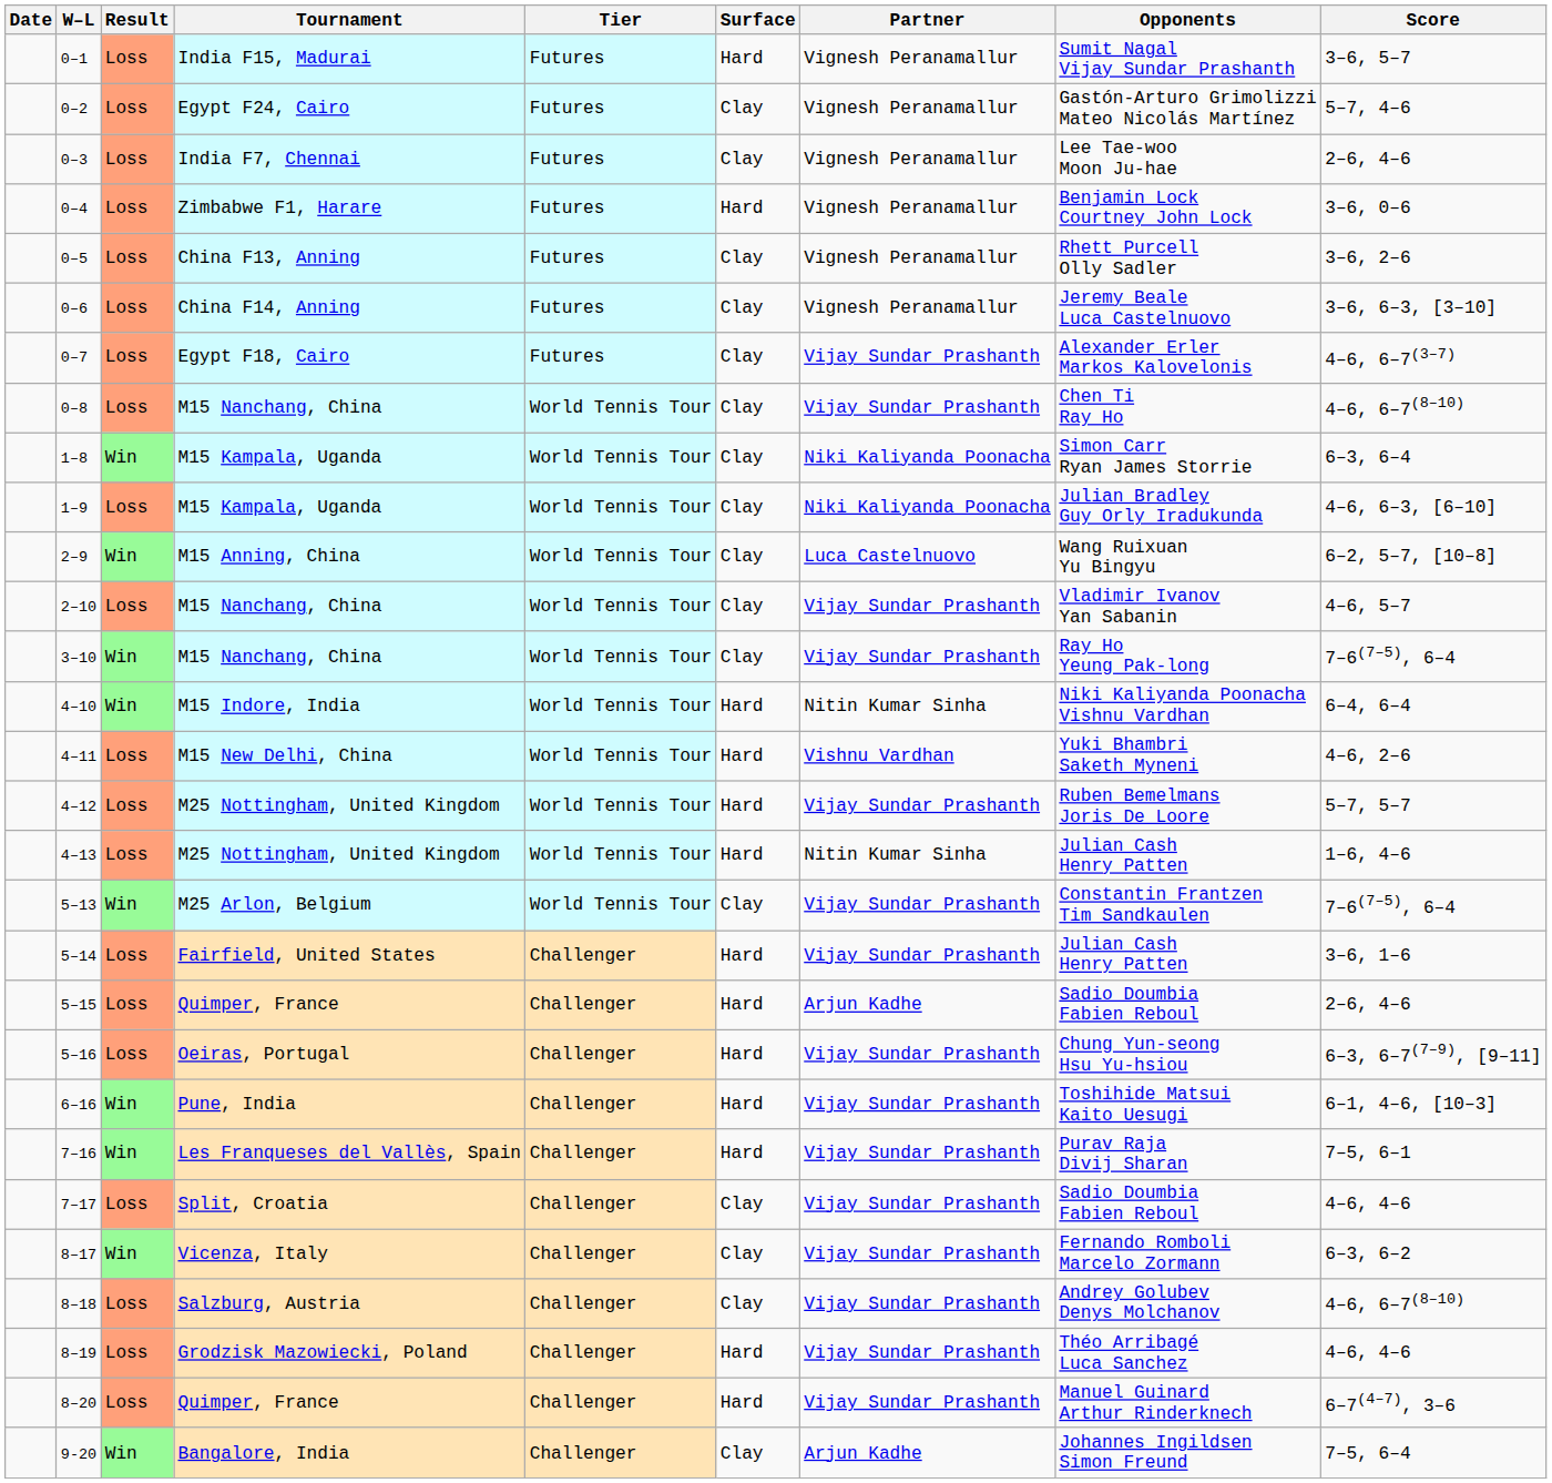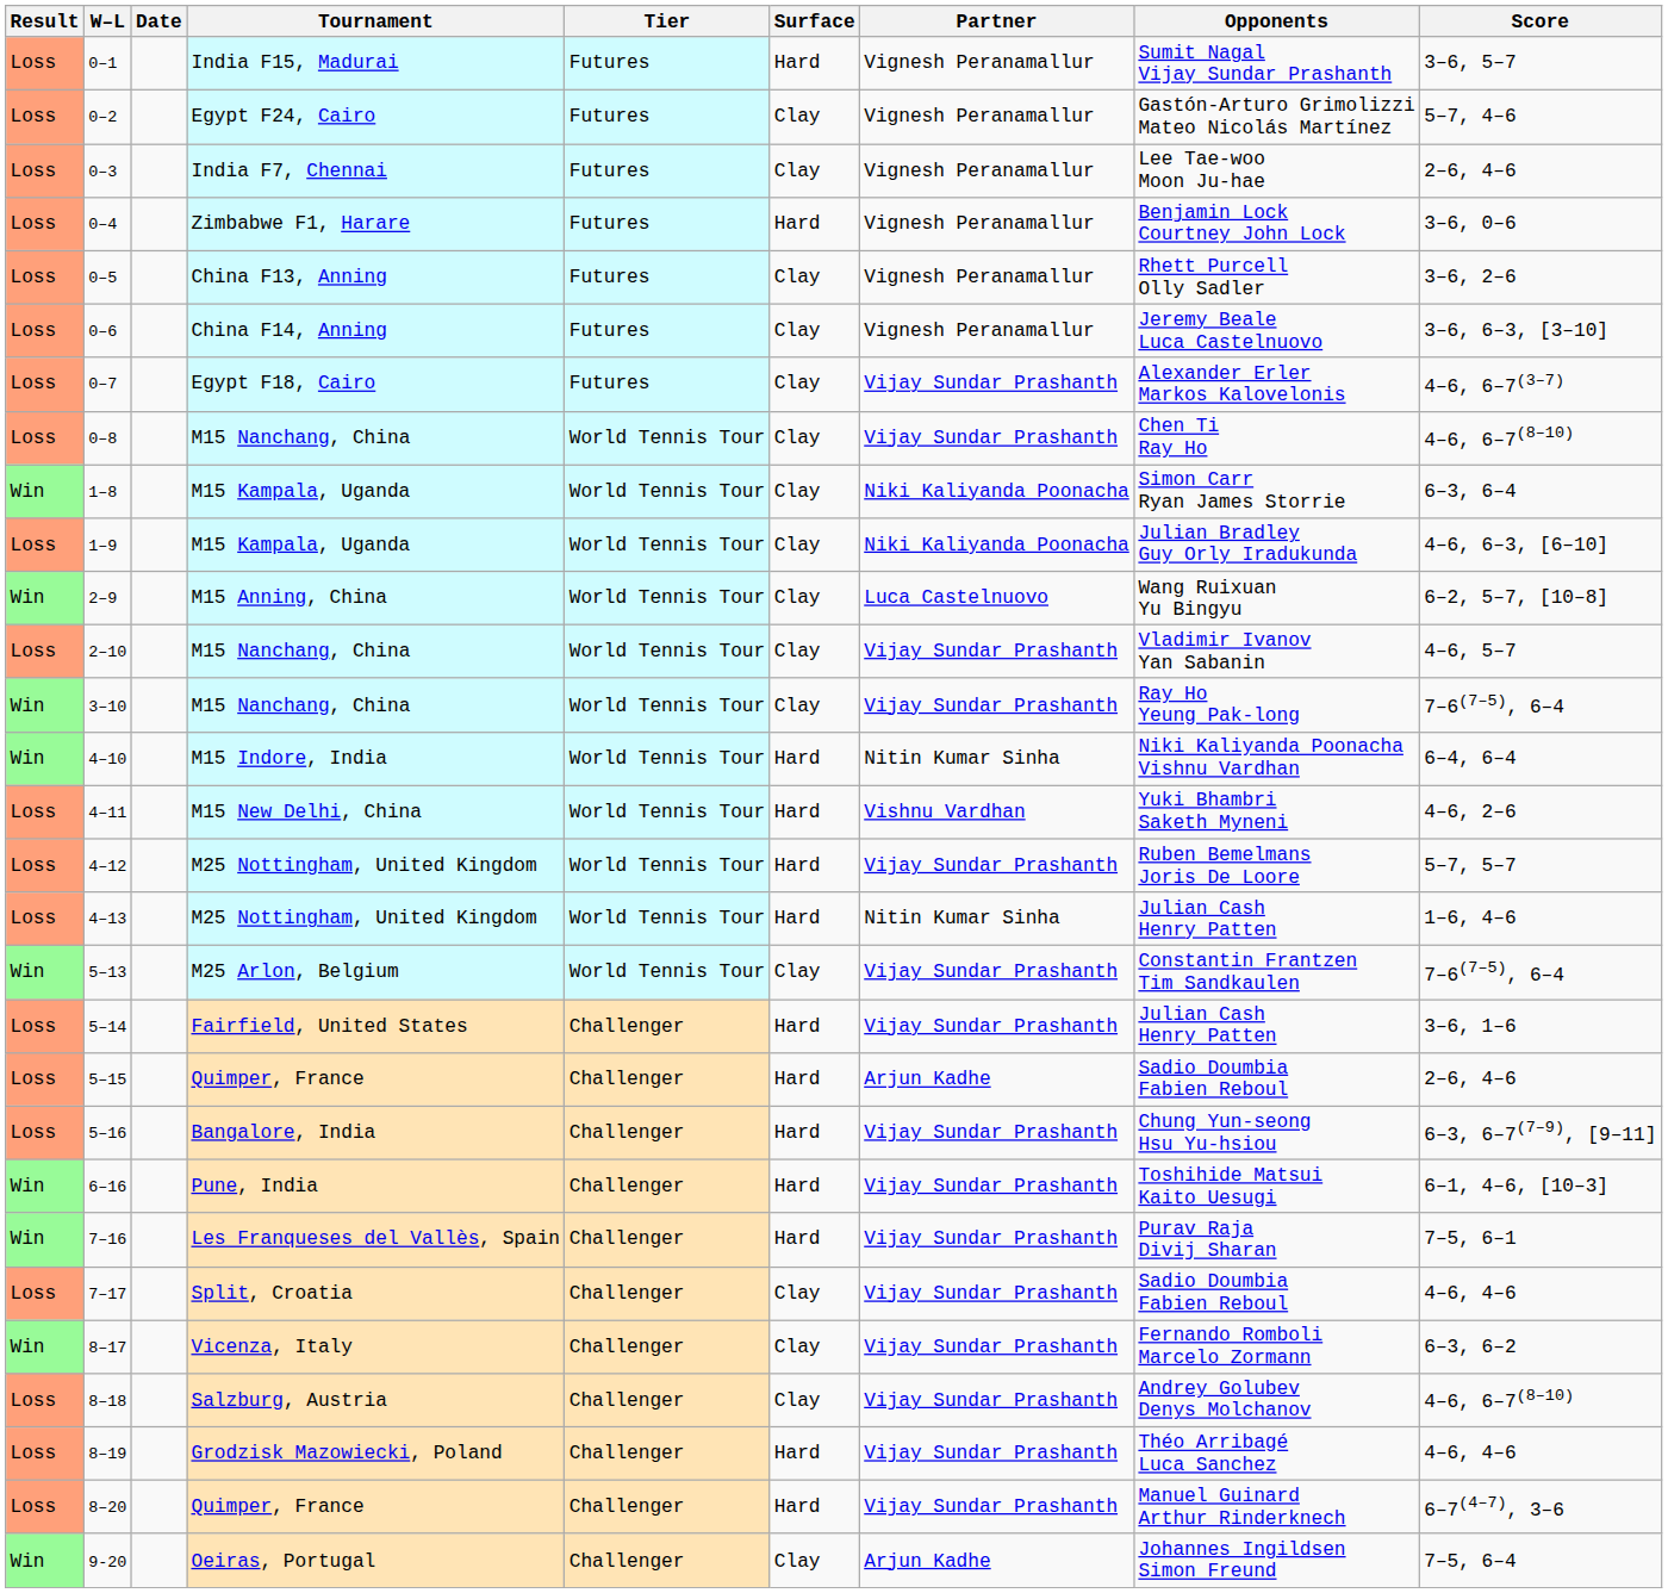 <table class="sortable wikitable">
 <tr>
+<th>Result</th>
+<th class="unsortable">W–L</th>
 <th>Date</th>
-<th class="unsortable">W–L</th>
-<th>Result</th>
 <th>Tournament</th>
 <th>Tier</th>
 <th>Surface</th>
 <th>Partner</th>
 <th>Opponents</th>
 <th class="unsortable">Score</th>
 </tr>
 <tr>
+<td bgcolor=FFA07A>Loss</td>
+<td><small>0–1</small></td>
 <td></td>
-<td><small>0–1</small></td>
-<td bgcolor=FFA07A>Loss</td>
 <td style="background:#cffcff;">India F15, <a href='#'>Madurai</a></td>
 <td style="background:#cffcff;">Futures</td>
 <td>Hard</td>
 <td> Vignesh Peranamallur</td>
 <td> <a href='#'>Sumit Nagal</a><br> <a href='#'>Vijay Sundar Prashanth</a></td>
 <td>3–6, 5–7</td>
 </tr>
 <tr>
+<td bgcolor=FFA07A>Loss</td>
+<td><small>0–2</small></td>
 <td></td>
-<td><small>0–2</small></td>
-<td bgcolor=FFA07A>Loss</td>
 <td style="background:#cffcff;">Egypt F24, <a href='#'>Cairo</a></td>
 <td style="background:#cffcff;">Futures</td>
 <td>Clay</td>
 <td> Vignesh Peranamallur</td>
 <td> Gastón-Arturo Grimolizzi<br> Mateo Nicolás Martínez</td>
 <td>5–7, 4–6</td>
 </tr>
 <tr>
+<td bgcolor=FFA07A>Loss</td>
+<td><small>0–3</small></td>
 <td></td>
-<td><small>0–3</small></td>
-<td bgcolor=FFA07A>Loss</td>
 <td style="background:#cffcff;">India F7, <a href='#'>Chennai</a></td>
 <td style="background:#cffcff;">Futures</td>
 <td>Clay</td>
 <td> Vignesh Peranamallur</td>
 <td> Lee Tae-woo<br> Moon Ju-hae</td>
 <td>2–6, 4–6</td>
 </tr>
 <tr>
+<td bgcolor=FFA07A>Loss</td>
+<td><small>0–4</small></td>
 <td></td>
-<td><small>0–4</small></td>
-<td bgcolor=FFA07A>Loss</td>
 <td style="background:#cffcff;">Zimbabwe F1, <a href='#'>Harare</a></td>
 <td style="background:#cffcff;">Futures</td>
 <td>Hard</td>
 <td> Vignesh Peranamallur</td>
 <td> <a href='#'>Benjamin Lock</a><br> <a href='#'>Courtney John Lock</a></td>
 <td>3–6, 0–6</td>
 </tr>
 <tr>
+<td bgcolor=FFA07A>Loss</td>
+<td><small>0–5</small></td>
 <td></td>
-<td><small>0–5</small></td>
-<td bgcolor=FFA07A>Loss</td>
 <td style="background:#cffcff;">China F13, <a href='#'>Anning</a></td>
 <td style="background:#cffcff;">Futures</td>
 <td>Clay</td>
 <td> Vignesh Peranamallur</td>
 <td> <a href='#'>Rhett Purcell</a><br> Olly Sadler</td>
 <td>3–6, 2–6</td>
 </tr>
 <tr>
+<td bgcolor=FFA07A>Loss</td>
+<td><small>0–6</small></td>
 <td></td>
-<td><small>0–6</small></td>
-<td bgcolor=FFA07A>Loss</td>
 <td style="background:#cffcff;">China F14, <a href='#'>Anning</a></td>
 <td style="background:#cffcff;">Futures</td>
 <td>Clay</td>
 <td> Vignesh Peranamallur</td>
 <td> <a href='#'>Jeremy Beale</a><br> <a href='#'>Luca Castelnuovo</a></td>
 <td>3–6, 6–3, [3–10]</td>
 </tr>
 <tr>
+<td bgcolor=FFA07A>Loss</td>
+<td><small>0–7</small></td>
 <td></td>
-<td><small>0–7</small></td>
-<td bgcolor=FFA07A>Loss</td>
 <td style="background:#cffcff;">Egypt F18, <a href='#'>Cairo</a></td>
 <td style="background:#cffcff;">Futures</td>
 <td>Clay</td>
 <td> <a href='#'>Vijay Sundar Prashanth</a></td>
 <td> <a href='#'>Alexander Erler</a><br> <a href='#'>Markos Kalovelonis</a></td>
 <td>4–6, 6–7<sup>(3–7)</sup></td>
 </tr>
 <tr>
+<td bgcolor=FFA07A>Loss</td>
+<td><small>0–8</small></td>
 <td></td>
-<td><small>0–8</small></td>
-<td bgcolor=FFA07A>Loss</td>
 <td style="background:#cffcff;">M15 <a href='#'>Nanchang</a>, China</td>
 <td style="background:#cffcff;">World Tennis Tour</td>
 <td>Clay</td>
 <td> <a href='#'>Vijay Sundar Prashanth</a></td>
 <td> <a href='#'>Chen Ti</a><br> <a href='#'>Ray Ho</a></td>
 <td>4–6, 6–7<sup>(8–10)</sup></td>
 </tr>
 <tr>
+<td bgcolor=98FB98>Win</td>
+<td><small>1–8</small></td>
 <td></td>
-<td><small>1–8</small></td>
-<td bgcolor=98FB98>Win</td>
 <td style="background:#cffcff;">M15 <a href='#'>Kampala</a>, Uganda</td>
 <td style="background:#cffcff;">World Tennis Tour</td>
 <td>Clay</td>
 <td> <a href='#'>Niki Kaliyanda Poonacha</a></td>
 <td> <a href='#'>Simon Carr</a><br> Ryan James Storrie</td>
 <td>6–3, 6–4</td>
 </tr>
 <tr>
+<td bgcolor=FFA07A>Loss</td>
+<td><small>1–9</small></td>
 <td></td>
-<td><small>1–9</small></td>
-<td bgcolor=FFA07A>Loss</td>
 <td style="background:#cffcff;">M15 <a href='#'>Kampala</a>, Uganda</td>
 <td style="background:#cffcff;">World Tennis Tour</td>
 <td>Clay</td>
 <td> <a href='#'>Niki Kaliyanda Poonacha</a></td>
 <td> <a href='#'>Julian Bradley</a><br> <a href='#'>Guy Orly Iradukunda</a></td>
 <td>4–6, 6–3, [6–10]</td>
 </tr>
 <tr>
+<td bgcolor=98FB98>Win</td>
+<td><small>2–9</small></td>
 <td></td>
-<td><small>2–9</small></td>
-<td bgcolor=98FB98>Win</td>
 <td style="background:#cffcff;">M15 <a href='#'>Anning</a>, China</td>
 <td style="background:#cffcff;">World Tennis Tour</td>
 <td>Clay</td>
 <td> <a href='#'>Luca Castelnuovo</a></td>
 <td> Wang Ruixuan<br> Yu Bingyu</td>
 <td>6–2, 5–7, [10–8]</td>
 </tr>
 <tr>
+<td bgcolor=FFA07A>Loss</td>
+<td><small>2–10</small></td>
 <td></td>
-<td><small>2–10</small></td>
-<td bgcolor=FFA07A>Loss</td>
 <td style="background:#cffcff;">M15 <a href='#'>Nanchang</a>, China</td>
 <td style="background:#cffcff;">World Tennis Tour</td>
 <td>Clay</td>
 <td> <a href='#'>Vijay Sundar Prashanth</a></td>
 <td> <a href='#'>Vladimir Ivanov</a><br> Yan Sabanin</td>
 <td>4–6, 5–7</td>
 </tr>
 <tr>
+<td bgcolor=98FB98>Win</td>
+<td><small>3–10</small></td>
 <td></td>
-<td><small>3–10</small></td>
-<td bgcolor=98FB98>Win</td>
 <td style="background:#cffcff;">M15 <a href='#'>Nanchang</a>, China</td>
 <td style="background:#cffcff;">World Tennis Tour</td>
 <td>Clay</td>
 <td> <a href='#'>Vijay Sundar Prashanth</a></td>
 <td> <a href='#'>Ray Ho</a><br> <a href='#'>Yeung Pak-long</a></td>
 <td>7–6<sup>(7–5)</sup>, 6–4</td>
 </tr>
 <tr>
+<td bgcolor=98FB98>Win</td>
+<td><small>4–10</small></td>
 <td></td>
-<td><small>4–10</small></td>
-<td bgcolor=98FB98>Win</td>
 <td style="background:#cffcff;">M15 <a href='#'>Indore</a>, India</td>
 <td style="background:#cffcff;">World Tennis Tour</td>
 <td>Hard</td>
 <td> Nitin Kumar Sinha</td>
 <td> <a href='#'>Niki Kaliyanda Poonacha</a><br> <a href='#'>Vishnu Vardhan</a></td>
 <td>6–4, 6–4</td>
 </tr>
 <tr>
+<td bgcolor=FFA07A>Loss</td>
+<td><small>4–11</small></td>
 <td></td>
-<td><small>4–11</small></td>
-<td bgcolor=FFA07A>Loss</td>
 <td style="background:#cffcff;">M15 <a href='#'>New Delhi</a>, China</td>
 <td style="background:#cffcff;">World Tennis Tour</td>
 <td>Hard</td>
 <td> <a href='#'>Vishnu Vardhan</a></td>
 <td> <a href='#'>Yuki Bhambri</a><br> <a href='#'>Saketh Myneni</a></td>
 <td>4–6, 2–6</td>
 </tr>
 <tr>
+<td bgcolor=FFA07A>Loss</td>
+<td><small>4–12</small></td>
 <td></td>
-<td><small>4–12</small></td>
-<td bgcolor=FFA07A>Loss</td>
 <td style="background:#cffcff;">M25 <a href='#'>Nottingham</a>, United Kingdom</td>
 <td style="background:#cffcff;">World Tennis Tour</td>
 <td>Hard</td>
 <td> <a href='#'>Vijay Sundar Prashanth</a></td>
 <td> <a href='#'>Ruben Bemelmans</a><br> <a href='#'>Joris De Loore</a></td>
 <td>5–7, 5–7</td>
 </tr>
 <tr>
+<td bgcolor=FFA07A>Loss</td>
+<td><small>4–13</small></td>
 <td></td>
-<td><small>4–13</small></td>
-<td bgcolor=FFA07A>Loss</td>
 <td style="background:#cffcff;">M25 <a href='#'>Nottingham</a>, United Kingdom</td>
 <td style="background:#cffcff;">World Tennis Tour</td>
 <td>Hard</td>
 <td> Nitin Kumar Sinha</td>
 <td> <a href='#'>Julian Cash</a><br> <a href='#'>Henry Patten</a></td>
 <td>1–6, 4–6</td>
 </tr>
 <tr>
+<td bgcolor=98FB98>Win</td>
+<td><small>5–13</small></td>
 <td></td>
-<td><small>5–13</small></td>
-<td bgcolor=98FB98>Win</td>
 <td style="background:#cffcff;">M25 <a href='#'>Arlon</a>, Belgium</td>
 <td style="background:#cffcff;">World Tennis Tour</td>
 <td>Clay</td>
 <td> <a href='#'>Vijay Sundar Prashanth</a></td>
 <td> <a href='#'>Constantin Frantzen</a><br> <a href='#'>Tim Sandkaulen</a></td>
 <td>7–6<sup>(7–5)</sup>, 6–4</td>
 </tr>
 <tr>
+<td bgcolor=FFA07A>Loss</td>
+<td><small>5–14</small></td>
 <td><a href='#'></a></td>
-<td><small>5–14</small></td>
-<td bgcolor=FFA07A>Loss</td>
 <td style="background:moccasin;"><a href='#'>Fairfield</a>, United States</td>
 <td style="background:moccasin;">Challenger</td>
 <td>Hard</td>
 <td> <a href='#'>Vijay Sundar Prashanth</a></td>
 <td> <a href='#'>Julian Cash</a><br> <a href='#'>Henry Patten</a></td>
 <td>3–6, 1–6</td>
 </tr>
 <tr>
+<td bgcolor=FFA07A>Loss</td>
+<td><small>5–15</small></td>
 <td><a href='#'></a></td>
-<td><small>5–15</small></td>
-<td bgcolor=FFA07A>Loss</td>
 <td style="background:moccasin;"><a href='#'>Quimper</a>, France</td>
 <td style="background:moccasin;">Challenger</td>
 <td>Hard</td>
 <td> <a href='#'>Arjun Kadhe</a></td>
 <td> <a href='#'>Sadio Doumbia</a><br> <a href='#'>Fabien Reboul</a></td>
 <td>2–6, 4–6</td>
 </tr>
 <tr>
+<td bgcolor=FFA07A>Loss</td>
+<td><small>5–16</small></td>
 <td><a href='#'></a></td>
-<td><small>5–16</small></td>
-<td bgcolor=FFA07A>Loss</td>
-<td style="background:moccasin;"><a href='#'>Oeiras</a>, Portugal</td>
+<td style="background:moccasin;"><a href='#'>Bangalore</a>, India</td>
 <td style="background:moccasin;">Challenger</td>
 <td>Hard</td>
 <td> <a href='#'>Vijay Sundar Prashanth</a></td>
 <td> <a href='#'>Chung Yun-seong</a><br> <a href='#'>Hsu Yu-hsiou</a></td>
 <td>6–3, 6–7<sup>(7–9)</sup>, [9–11]</td>
 </tr>
 <tr>
+<td bgcolor=98FB98>Win</td>
+<td><small>6–16</small></td>
 <td><a href='#'></a></td>
-<td><small>6–16</small></td>
-<td bgcolor=98FB98>Win</td>
 <td style="background:moccasin;"><a href='#'>Pune</a>, India</td>
 <td style="background:moccasin;">Challenger</td>
 <td>Hard</td>
 <td> <a href='#'>Vijay Sundar Prashanth</a></td>
 <td> <a href='#'>Toshihide Matsui</a><br> <a href='#'>Kaito Uesugi</a></td>
 <td>6–1, 4–6, [10–3]</td>
 </tr>
 <tr>
+<td bgcolor=98FB98>Win</td>
+<td><small>7–16</small></td>
 <td><a href='#'></a></td>
-<td><small>7–16</small></td>
-<td bgcolor=98FB98>Win</td>
 <td style="background:moccasin;"><a href='#'>Les Franqueses del Vallès</a>, Spain</td>
 <td style="background:moccasin;">Challenger</td>
 <td>Hard</td>
 <td> <a href='#'>Vijay Sundar Prashanth</a></td>
 <td> <a href='#'>Purav Raja</a><br> <a href='#'>Divij Sharan</a></td>
 <td>7–5, 6–1</td>
 </tr>
 <tr>
+<td style="background:#ffa07a;">Loss</td>
+<td><small>7–17</small></td>
 <td><a href='#'></a></td>
-<td><small>7–17</small></td>
-<td style="background:#ffa07a;">Loss</td>
 <td style="background:moccasin;"><a href='#'>Split</a>, Croatia</td>
 <td style="background:moccasin;">Challenger</td>
 <td>Clay</td>
 <td> <a href='#'>Vijay Sundar Prashanth</a></td>
 <td> <a href='#'>Sadio Doumbia</a><br> <a href='#'>Fabien Reboul</a></td>
 <td>4–6, 4–6</td>
 </tr>
 <tr>
+<td bgcolor=98FB98>Win</td>
+<td><small>8–17</small></td>
 <td><a href='#'></a></td>
-<td><small>8–17</small></td>
-<td bgcolor=98FB98>Win</td>
 <td style="background:moccasin;"><a href='#'>Vicenza</a>, Italy</td>
 <td style="background:moccasin;">Challenger</td>
 <td>Clay</td>
 <td> <a href='#'>Vijay Sundar Prashanth</a></td>
 <td> <a href='#'>Fernando Romboli</a><br> <a href='#'>Marcelo Zormann</a></td>
 <td>6–3, 6–2</td>
 </tr>
 <tr>
+<td bgcolor=FFA07A>Loss</td>
+<td><small>8–18</small></td>
 <td><a href='#'></a></td>
-<td><small>8–18</small></td>
-<td bgcolor=FFA07A>Loss</td>
 <td style="background:moccasin;"><a href='#'>Salzburg</a>, Austria</td>
 <td style="background:moccasin;">Challenger</td>
 <td>Clay</td>
 <td> <a href='#'>Vijay Sundar Prashanth</a></td>
 <td> <a href='#'>Andrey Golubev</a><br> <a href='#'>Denys Molchanov</a></td>
 <td>4–6, 6–7<sup>(8–10)</sup></td>
 </tr>
 <tr>
+<td bgcolor= FFA07A>Loss</td>
+<td><small>8–19</small></td>
 <td><a href='#'></a></td>
-<td><small>8–19</small></td>
-<td bgcolor= FFA07A>Loss</td>
 <td style="background:moccasin;"><a href='#'>Grodzisk Mazowiecki</a>, Poland</td>
 <td style="background:moccasin;">Challenger</td>
 <td>Hard</td>
 <td> <a href='#'>Vijay Sundar Prashanth</a></td>
 <td> <a href='#'>Théo Arribagé</a><br> <a href='#'>Luca Sanchez</a></td>
 <td>4–6, 4–6</td>
 </tr>
 <tr>
+<td bgcolor= FFA07A>Loss</td>
+<td><small>8–20</small></td>
 <td><a href='#'></a></td>
-<td><small>8–20</small></td>
-<td bgcolor= FFA07A>Loss</td>
 <td style="background:moccasin;"><a href='#'>Quimper</a>, France</td>
 <td style="background:moccasin;">Challenger</td>
 <td>Hard</td>
 <td> <a href='#'>Vijay Sundar Prashanth</a></td>
 <td> <a href='#'>Manuel Guinard</a> <br>  <a href='#'>Arthur Rinderknech</a></td>
 <td>6–7<sup>(4–7)</sup>, 3–6</td>
 </tr>
 <tr>
+<td bgcolor=98FB98>Win</td>
+<td><small> 9-20</small></td>
 <td><a href='#'></a></td>
-<td><small> 9-20</small></td>
-<td bgcolor=98FB98>Win</td>
-<td style="background:moccasin;"><a href='#'>Bangalore</a>, India</td>
+<td style="background:moccasin;"><a href='#'>Oeiras</a>, Portugal</td>
 <td style="background:moccasin;">Challenger</td>
 <td>Clay</td>
 <td> <a href='#'>Arjun Kadhe</a></td>
 <td> <a href='#'>Johannes Ingildsen</a><br> <a href='#'>Simon Freund</a></td>
 <td>7–5, 6–4</td>
 </tr>
 </table>
